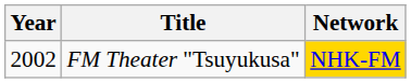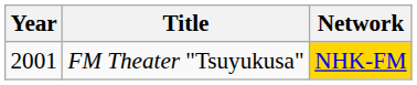 <table class="wikitable">
 <tr>
 <th>Year</th>
 <th>Title</th>
 <th>Network</th>
 </tr>
 <tr>
-<td>2002</td>
+<td>2001</td>
 <td><em>FM Theater</em> "Tsuyukusa"</td>
 <td style="background: gold;"><a href='#'>NHK-FM</a></td>
 </tr>
 </table>
